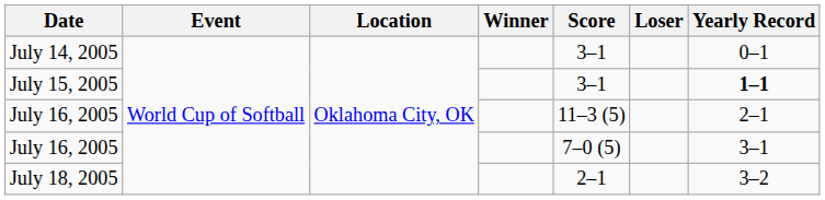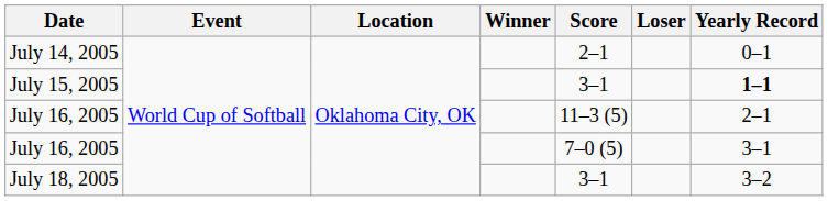 <table class="wikitable">
 <tr>
 <th>Date</th>
 <th>Event</th>
 <th>Location</th>
 <th>Winner</th>
 <th>Score</th>
 <th>Loser</th>
 <th>Yearly Record</th>
 </tr>
 <tr align=center>
 <td>July 14, 2005</td>
 <td rowspan=5><a href='#'>World Cup of Softball</a></td>
 <td rowspan=5><a href='#'>Oklahoma City, OK</a></td>
 <td></td>
-<td>3–1</td>
+<td>2–1</td>
 <td></td>
 <td>0–1</td>
 </tr>
 <tr align=center>
 <td>July 15, 2005</td>
 <td></td>
 <td>3–1</td>
 <td></td>
 <td><strong>1–1</strong></td>
 </tr>
 <tr align=center>
 <td>July 16, 2005</td>
 <td></td>
 <td>11–3 (5)</td>
 <td></td>
 <td>2–1</td>
 </tr>
 <tr align=center>
 <td>July 16, 2005</td>
 <td></td>
 <td>7–0 (5)</td>
 <td></td>
 <td>3–1</td>
 </tr>
 <tr align=center>
 <td>July 18, 2005</td>
 <td></td>
-<td>2–1</td>
+<td>3–1</td>
 <td></td>
 <td>3–2</td>
 </tr>
 </table>
